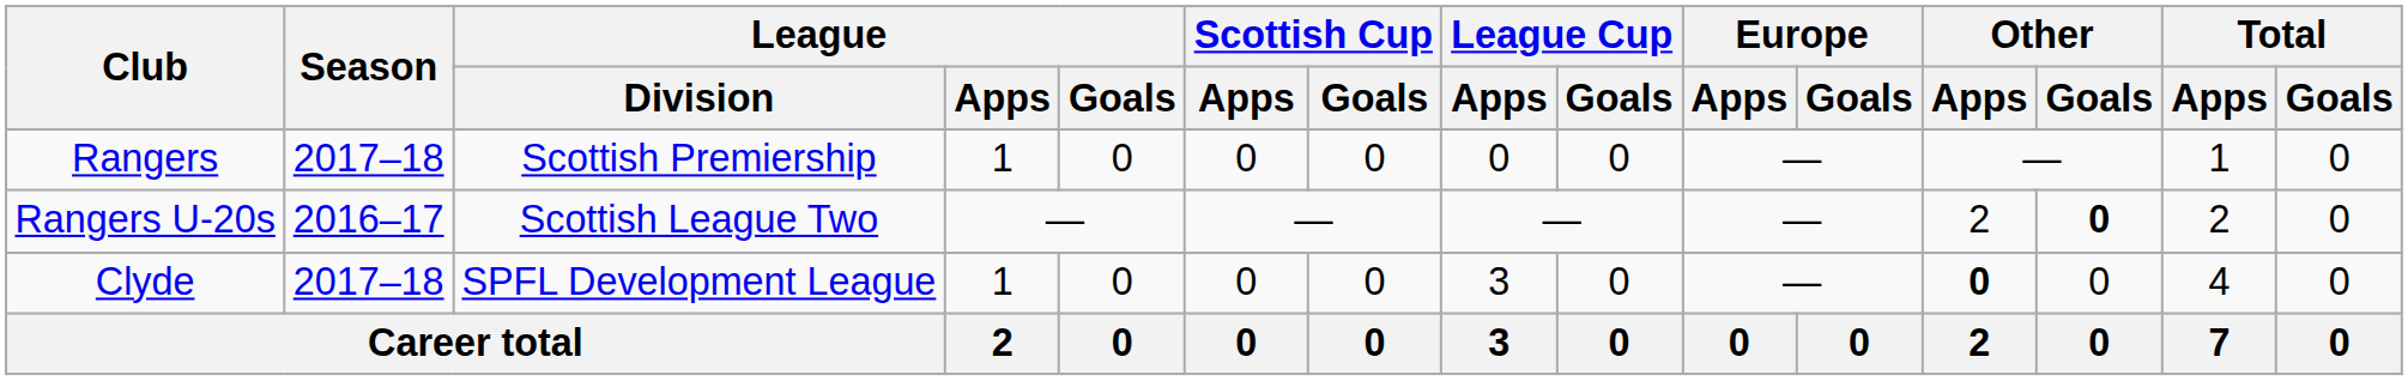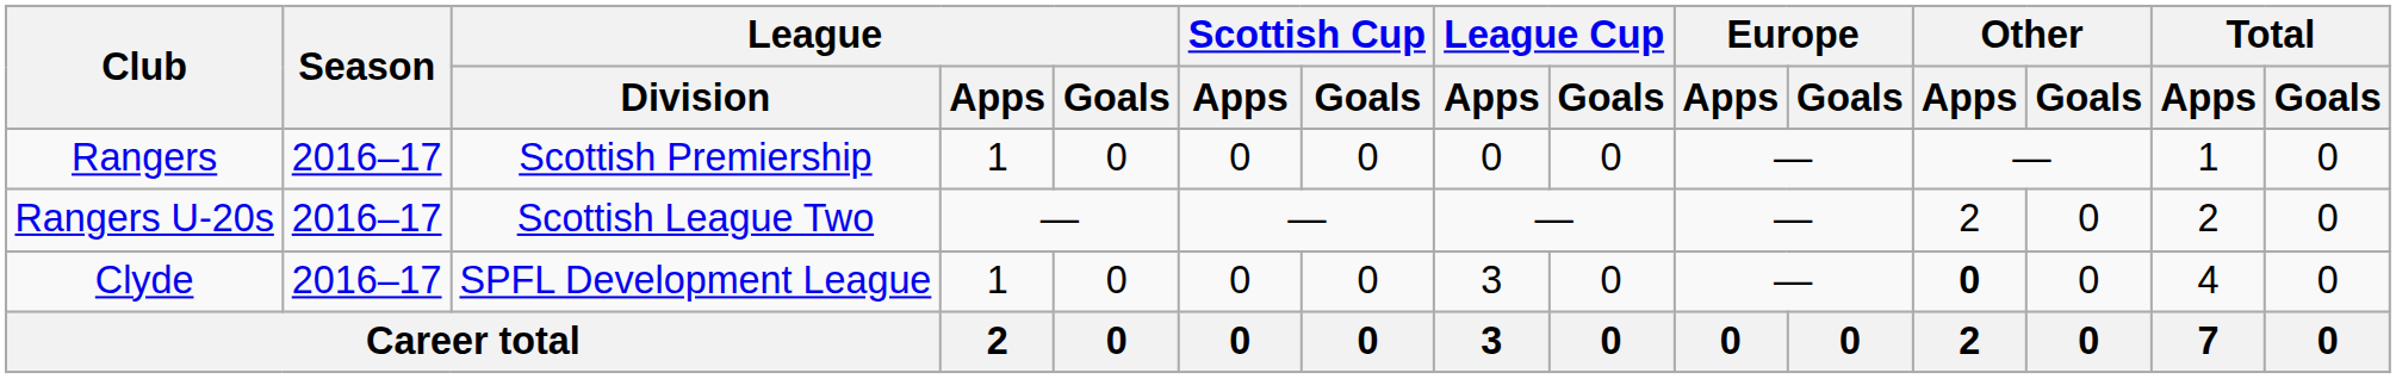 <table class=wikitable style="text-align:center">
 <tr>
 <th rowspan=2>Club</th>
 <th rowspan=2>Season</th>
 <th colspan=3>League</th>
 <th colspan=2><a href='#'>Scottish Cup</a></th>
 <th colspan=2><a href='#'>League Cup</a></th>
 <th colspan=2>Europe</th>
 <th colspan=2>Other</th>
 <th colspan=2>Total</th>
 </tr>
 <tr>
 <th>Division</th>
 <th>Apps</th>
 <th>Goals</th>
 <th>Apps</th>
 <th>Goals</th>
 <th>Apps</th>
 <th>Goals</th>
 <th>Apps</th>
 <th>Goals</th>
 <th>Apps</th>
 <th>Goals</th>
 <th>Apps</th>
 <th>Goals</th>
 </tr>
 <tr>
 <td><a href='#'>Rangers</a></td>
-<td><a href='#'>2017–18</a></td>
+<td><a href='#'>2016–17</a></td>
 <td><a href='#'>Scottish Premiership</a></td>
 <td>1</td>
 <td>0</td>
 <td>0</td>
 <td>0</td>
 <td>0</td>
 <td>0</td>
 <td colspan=2>—</td>
 <td colspan=2>—</td>
 <td>1</td>
 <td>0</td>
 </tr>
 <tr>
 <td><a href='#'>Rangers U-20s</a></td>
 <td><a href='#'>2016–17</a></td>
 <td><a href='#'>Scottish League Two</a></td>
 <td colspan=2>—</td>
 <td colspan=2>—</td>
 <td colspan=2>—</td>
 <td colspan=2>—</td>
 <td>2</td>
-<td><strong>0</strong></td>
+<td>0</td>
 <td>2</td>
 <td>0</td>
 </tr>
 <tr>
 <td><a href='#'>Clyde</a></td>
-<td><a href='#'>2017–18</a></td>
+<td><a href='#'>2016–17</a></td>
 <td><a href='#'>SPFL Development League</a></td>
 <td>1</td>
 <td>0</td>
 <td>0</td>
 <td>0</td>
 <td>3</td>
 <td>0</td>
 <td colspan=2>—</td>
 <td><strong>0</strong></td>
 <td>0</td>
 <td>4</td>
 <td>0</td>
 </tr>
 <tr>
 <th colspan=3>Career total</th>
 <th>2</th>
 <th>0</th>
 <th>0</th>
 <th>0</th>
 <th>3</th>
 <th>0</th>
 <th>0</th>
 <th>0</th>
 <th>2</th>
 <th>0</th>
 <th>7</th>
 <th>0</th>
 </tr>
 </table>
